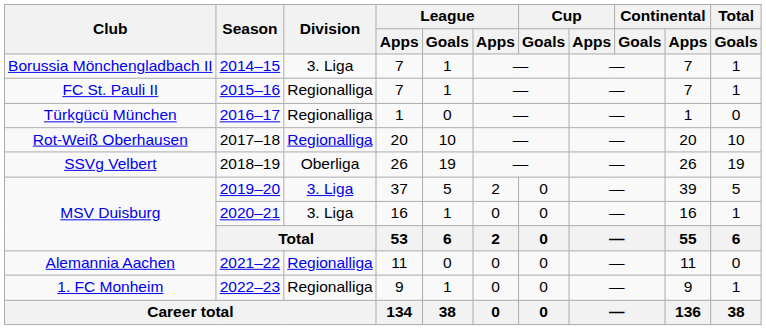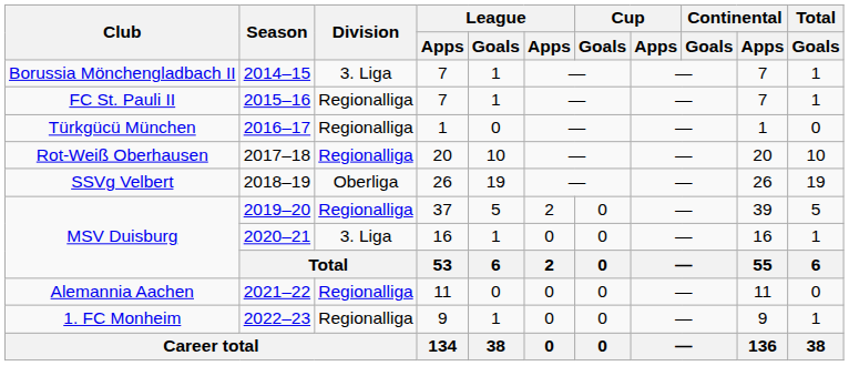 <table class="wikitable" style="text-align:center">
 <tr>
 <th rowspan="2">Club</th>
 <th rowspan="2">Season</th>
 <th rowspan="2">Division</th>
 <th colspan="3">League</th>
 <th colspan="2">Cup</th>
 <th colspan="2">Continental</th>
 <th colspan="2">Total</th>
 </tr>
 <tr>
 <th>Apps</th>
 <th>Goals</th>
 <th>Apps</th>
 <th>Goals</th>
 <th>Apps</th>
 <th>Goals</th>
 <th>Apps</th>
 <th>Goals</th>
 </tr>
 <tr>
 <td><a href='#'>Borussia Mönchengladbach II</a></td>
 <td><a href='#'>2014–15</a></td>
 <td>3. Liga</td>
 <td>7</td>
 <td>1</td>
 <td colspan=2>—</td>
 <td colspan=2>—</td>
 <td>7</td>
 <td>1</td>
 </tr>
 <tr>
 <td><a href='#'>FC St. Pauli II</a></td>
 <td><a href='#'>2015–16</a></td>
 <td>Regionalliga</td>
 <td>7</td>
 <td>1</td>
 <td colspan=2>—</td>
 <td colspan=2>—</td>
 <td>7</td>
 <td>1</td>
 </tr>
 <tr>
 <td valign="center"><a href='#'>Türkgücü München</a></td>
 <td><a href='#'>2016–17</a></td>
 <td>Regionalliga</td>
 <td>1</td>
 <td>0</td>
 <td colspan=2>—</td>
 <td colspan=2>—</td>
 <td>1</td>
 <td>0</td>
 </tr>
 <tr>
 <td valign="center"><a href='#'>Rot-Weiß Oberhausen</a></td>
 <td>2017–18</td>
 <td><a href='#'>Regionalliga</a></td>
 <td>20</td>
 <td>10</td>
 <td colspan=2>—</td>
 <td colspan=2>—</td>
 <td>20</td>
 <td>10</td>
 </tr>
 <tr>
 <td><a href='#'>SSVg Velbert</a></td>
 <td>2018–19</td>
 <td>Oberliga</td>
 <td>26</td>
 <td>19</td>
 <td colspan=2>—</td>
 <td colspan=2>—</td>
 <td>26</td>
 <td>19</td>
 </tr>
 <tr>
 <td rowspan="3"><a href='#'>MSV Duisburg</a></td>
 <td><a href='#'>2019–20</a></td>
-<td><a href='#'>3. Liga</a></td>
+<td><a href='#'>Regionalliga</a></td>
 <td>37</td>
 <td>5</td>
 <td>2</td>
 <td>0</td>
 <td colspan=2>—</td>
 <td>39</td>
 <td>5</td>
 </tr>
 <tr>
 <td><a href='#'>2020–21</a></td>
 <td>3. Liga</td>
 <td>16</td>
 <td>1</td>
 <td>0</td>
 <td>0</td>
 <td colspan=2>—</td>
 <td>16</td>
 <td>1</td>
 </tr>
 <tr>
 <th colspan="2">Total</th>
 <th>53</th>
 <th>6</th>
 <th>2</th>
 <th>0</th>
 <th colspan=2>—</th>
 <th>55</th>
 <th>6</th>
 </tr>
 <tr>
 <td><a href='#'>Alemannia Aachen</a></td>
 <td><a href='#'>2021–22</a></td>
 <td><a href='#'>Regionalliga</a></td>
 <td>11</td>
 <td>0</td>
 <td>0</td>
 <td>0</td>
 <td colspan=2>—</td>
 <td>11</td>
 <td>0</td>
 </tr>
 <tr>
 <td><a href='#'>1. FC Monheim</a></td>
 <td><a href='#'>2022–23</a></td>
 <td>Regionalliga</td>
 <td>9</td>
 <td>1</td>
 <td>0</td>
 <td>0</td>
 <td colspan=2>—</td>
 <td>9</td>
 <td>1</td>
 </tr>
 <tr>
 <th colspan="3">Career total</th>
 <th>134</th>
 <th>38</th>
 <th>0</th>
 <th>0</th>
 <th colspan=2>—</th>
 <th>136</th>
 <th>38</th>
 </tr>
 </table>
